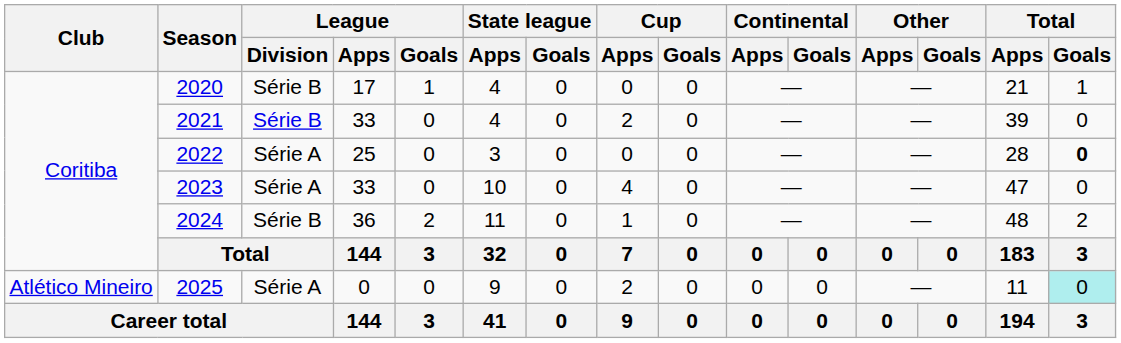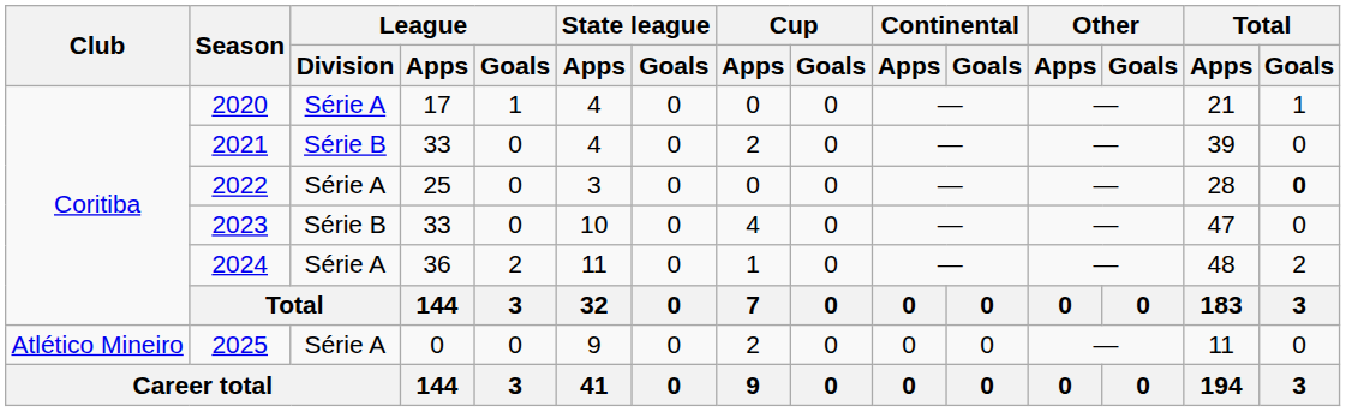 <table class="wikitable" style="text-align: center">
 <tr>
 <th rowspan="2">Club</th>
 <th rowspan="2">Season</th>
 <th colspan="3">League</th>
 <th colspan="2">State league</th>
 <th colspan="2">Cup</th>
 <th colspan="2">Continental</th>
 <th colspan="2">Other</th>
 <th colspan="2">Total</th>
 </tr>
 <tr>
 <th>Division</th>
 <th>Apps</th>
 <th>Goals</th>
 <th>Apps</th>
 <th>Goals</th>
 <th>Apps</th>
 <th>Goals</th>
 <th>Apps</th>
 <th>Goals</th>
 <th>Apps</th>
 <th>Goals</th>
 <th>Apps</th>
 <th>Goals</th>
 </tr>
 <tr>
 <td rowspan=6><a href='#'>Coritiba</a></td>
 <td><a href='#'>2020</a></td>
-<td>Série B</td>
+<td><a href='#'>Série A</a></td>
 <td>17</td>
 <td>1</td>
 <td>4</td>
 <td>0</td>
 <td>0</td>
 <td>0</td>
 <td colspan=2>—</td>
 <td colspan=2>—</td>
 <td>21</td>
 <td>1</td>
 </tr>
 <tr>
 <td><a href='#'>2021</a></td>
 <td><a href='#'>Série B</a></td>
 <td>33</td>
 <td>0</td>
 <td>4</td>
 <td>0</td>
 <td>2</td>
 <td>0</td>
 <td colspan=2>—</td>
 <td colspan=2>—</td>
 <td>39</td>
 <td>0</td>
 </tr>
 <tr>
 <td><a href='#'>2022</a></td>
 <td>Série A</td>
 <td>25</td>
 <td>0</td>
 <td>3</td>
 <td>0</td>
 <td>0</td>
 <td>0</td>
 <td colspan=2>—</td>
 <td colspan=2>—</td>
 <td>28</td>
 <td><strong>0</strong></td>
 </tr>
 <tr>
 <td><a href='#'>2023</a></td>
-<td>Série A</td>
+<td>Série B</td>
 <td>33</td>
 <td>0</td>
 <td>10</td>
 <td>0</td>
 <td>4</td>
 <td>0</td>
 <td colspan=2>—</td>
 <td colspan=2>—</td>
 <td>47</td>
 <td>0</td>
 </tr>
 <tr>
 <td><a href='#'>2024</a></td>
-<td>Série B</td>
+<td>Série A</td>
 <td>36</td>
 <td>2</td>
 <td>11</td>
 <td>0</td>
 <td>1</td>
 <td>0</td>
 <td colspan=2>—</td>
 <td colspan=2>—</td>
 <td>48</td>
 <td>2</td>
 </tr>
 <tr>
 <th colspan="2">Total</th>
 <th>144</th>
 <th>3</th>
 <th>32</th>
 <th>0</th>
 <th>7</th>
 <th>0</th>
 <th>0</th>
 <th>0</th>
 <th>0</th>
 <th>0</th>
 <th>183</th>
 <th>3</th>
 </tr>
 <tr>
 <td rowspan=1><a href='#'>Atlético Mineiro</a></td>
 <td><a href='#'>2025</a></td>
 <td>Série A</td>
 <td>0</td>
 <td>0</td>
 <td>9</td>
 <td>0</td>
 <td>2</td>
 <td>0</td>
 <td>0</td>
 <td>0</td>
 <td colspan=2>—</td>
 <td>11</td>
-<td style="background: paleturquoise;">0</td>
+<td>0</td>
 </tr>
 <tr>
 <th colspan="3"><strong>Career total</strong></th>
 <th>144</th>
 <th>3</th>
 <th>41</th>
 <th>0</th>
 <th>9</th>
 <th>0</th>
 <th>0</th>
 <th>0</th>
 <th>0</th>
 <th>0</th>
 <th>194</th>
 <th>3</th>
 </tr>
 </table>
